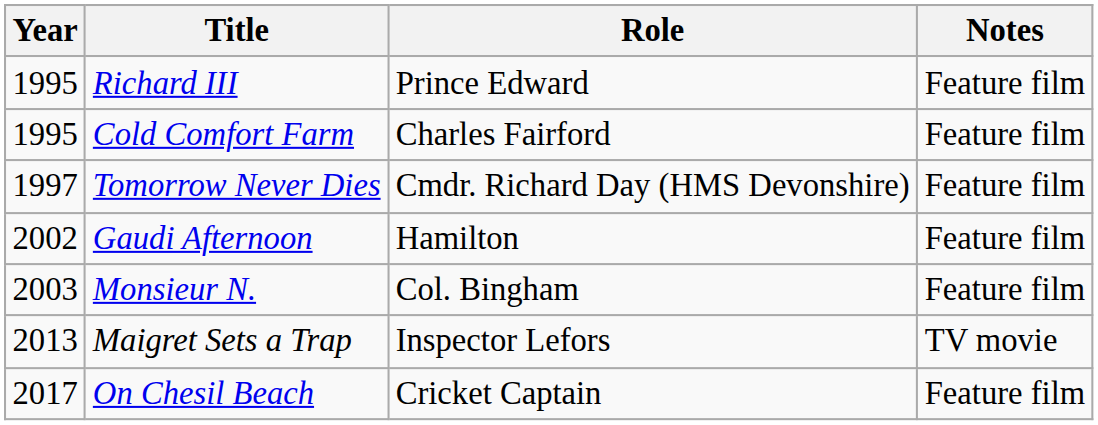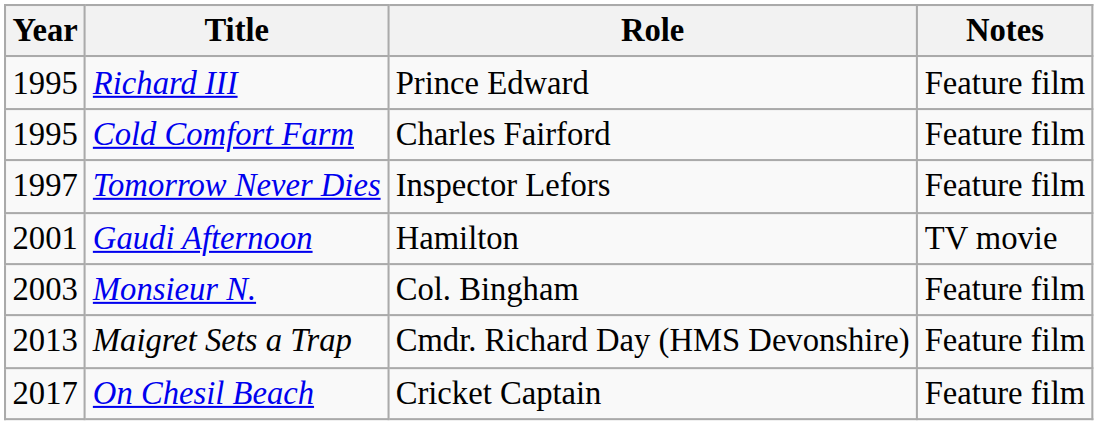 <table class="wikitable sortable">
 <tr>
 <th>Year</th>
 <th>Title</th>
 <th>Role</th>
 <th class="unsortable">Notes</th>
 </tr>
 <tr>
 <td>1995</td>
 <td><em><a href='#'>Richard III</a></em></td>
 <td>Prince Edward</td>
 <td>Feature film</td>
 </tr>
 <tr>
 <td>1995</td>
 <td><em><a href='#'>Cold Comfort Farm</a></em></td>
 <td>Charles Fairford</td>
 <td>Feature film</td>
 </tr>
 <tr>
 <td>1997</td>
 <td><em><a href='#'>Tomorrow Never Dies</a></em></td>
-<td>Cmdr. Richard Day (HMS Devonshire)</td>
+<td>Inspector Lefors</td>
 <td>Feature film</td>
 </tr>
 <tr>
-<td>2002</td>
+<td>2001</td>
 <td><em><a href='#'>Gaudi Afternoon</a></em></td>
 <td>Hamilton</td>
-<td>Feature film</td>
+<td>TV movie</td>
 </tr>
 <tr>
 <td>2003</td>
 <td><em><a href='#'>Monsieur N.</a></em></td>
 <td>Col. Bingham</td>
 <td>Feature film</td>
 </tr>
 <tr>
 <td>2013</td>
 <td><em>Maigret Sets a Trap</em></td>
-<td>Inspector Lefors</td>
-<td>TV movie</td>
+<td>Cmdr. Richard Day (HMS Devonshire)</td>
+<td>Feature film</td>
 </tr>
 <tr>
 <td>2017</td>
 <td><em><a href='#'>On Chesil Beach</a></em></td>
 <td>Cricket Captain</td>
 <td>Feature film</td>
 </tr>
 </table>
